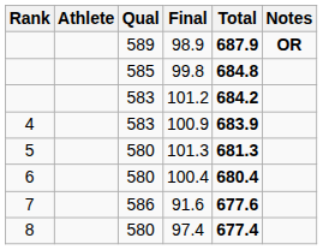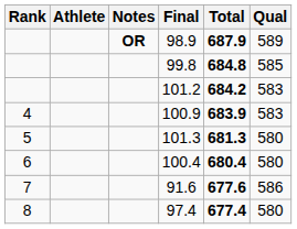 <table class="wikitable sortable" style="text-align: center">
 <tr>
 <th>Rank</th>
 <th>Athlete</th>
-<th>Qual</th>
+<th>Notes</th>
 <th>Final</th>
 <th>Total</th>
-<th>Notes</th>
+<th>Qual</th>
 </tr>
 <tr>
 <td></td>
 <td align=left></td>
-<td>589</td>
+<td><strong>OR</strong></td>
 <td>98.9</td>
 <td><strong>687.9</strong></td>
-<td><strong>OR</strong></td>
+<td>589</td>
 </tr>
 <tr>
 <td></td>
 <td align=left></td>
-<td>585</td>
+<td></td>
 <td>99.8</td>
 <td><strong>684.8</strong></td>
-<td></td>
+<td>585</td>
 </tr>
 <tr>
 <td></td>
 <td align=left></td>
-<td>583</td>
+<td></td>
 <td>101.2</td>
 <td><strong>684.2</strong></td>
-<td></td>
+<td>583</td>
 </tr>
 <tr>
 <td>4</td>
 <td align=left></td>
-<td>583</td>
+<td></td>
 <td>100.9</td>
 <td><strong>683.9</strong></td>
-<td></td>
+<td>583</td>
 </tr>
 <tr>
 <td>5</td>
 <td align=left></td>
-<td>580</td>
+<td></td>
 <td>101.3</td>
 <td><strong>681.3</strong></td>
-<td></td>
+<td>580</td>
 </tr>
 <tr>
 <td>6</td>
 <td align=left></td>
-<td>580</td>
+<td></td>
 <td>100.4</td>
 <td><strong>680.4</strong></td>
-<td></td>
+<td>580</td>
 </tr>
 <tr>
 <td>7</td>
 <td align=left></td>
-<td>586</td>
+<td></td>
 <td>91.6</td>
 <td><strong>677.6</strong></td>
-<td></td>
+<td>586</td>
 </tr>
 <tr>
 <td>8</td>
 <td align=left></td>
-<td>580</td>
+<td></td>
 <td>97.4</td>
 <td><strong>677.4</strong></td>
-<td></td>
+<td>580</td>
 </tr>
 </table>
